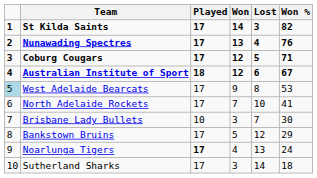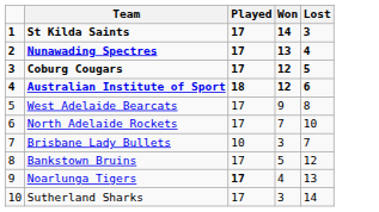 <table class="wikitable" style="font-size:95%;">
 <tr>
 <td></td>
 <th align=center><strong>Team</strong></th>
 <th align=center><strong>Played</strong></th>
 <th align=center><strong>Won</strong></th>
 <th align=center><strong>Lost</strong></th>
-<th align=center><strong>Won %</strong></th>
 </tr>
 <tr>
 <td><strong>1</strong></td>
 <td><strong>St Kilda Saints</strong></td>
 <td><strong>17</strong></td>
 <td><strong>14</strong></td>
 <td><strong>3</strong></td>
-<td><strong>82</strong></td>
 </tr>
 <tr>
 <td><strong>2</strong></td>
 <td><strong><a href='#'>Nunawading Spectres</a></strong></td>
 <td><strong>17</strong></td>
 <td><strong>13</strong></td>
 <td><strong>4</strong></td>
-<td><strong>76</strong></td>
 </tr>
 <tr>
 <td><strong>3</strong></td>
 <td><strong>Coburg Cougars</strong></td>
 <td><strong>17</strong></td>
 <td><strong>12</strong></td>
 <td><strong>5</strong></td>
-<td><strong>71</strong></td>
 </tr>
 <tr>
 <td><strong>4</strong></td>
 <td><strong><a href='#'>Australian Institute of Sport</a></strong></td>
 <td><strong>18</strong></td>
 <td><strong>12</strong></td>
 <td><strong>6</strong></td>
-<td><strong>67</strong></td>
 </tr>
 <tr>
-<td style="background: lightblue;">5</td>
+<td>5</td>
 <td><a href='#'>West Adelaide Bearcats</a></td>
 <td>17</td>
 <td>9</td>
 <td>8</td>
-<td>53</td>
 </tr>
 <tr>
 <td>6</td>
 <td><a href='#'>North Adelaide Rockets</a></td>
 <td>17</td>
 <td>7</td>
 <td>10</td>
-<td>41</td>
 </tr>
 <tr>
 <td>7</td>
 <td><a href='#'>Brisbane Lady Bullets</a></td>
 <td>10</td>
 <td>3</td>
 <td>7</td>
-<td>30</td>
 </tr>
 <tr>
 <td>8</td>
 <td><a href='#'>Bankstown Bruins</a></td>
 <td>17</td>
 <td>5</td>
 <td>12</td>
-<td>29</td>
 </tr>
 <tr>
 <td>9</td>
 <td><a href='#'>Noarlunga Tigers</a></td>
 <td><strong>17</strong></td>
 <td>4</td>
 <td>13</td>
-<td>24</td>
 </tr>
 <tr>
 <td>10</td>
 <td>Sutherland Sharks</td>
 <td>17</td>
 <td>3</td>
 <td>14</td>
-<td>18</td>
 </tr>
 </table>
